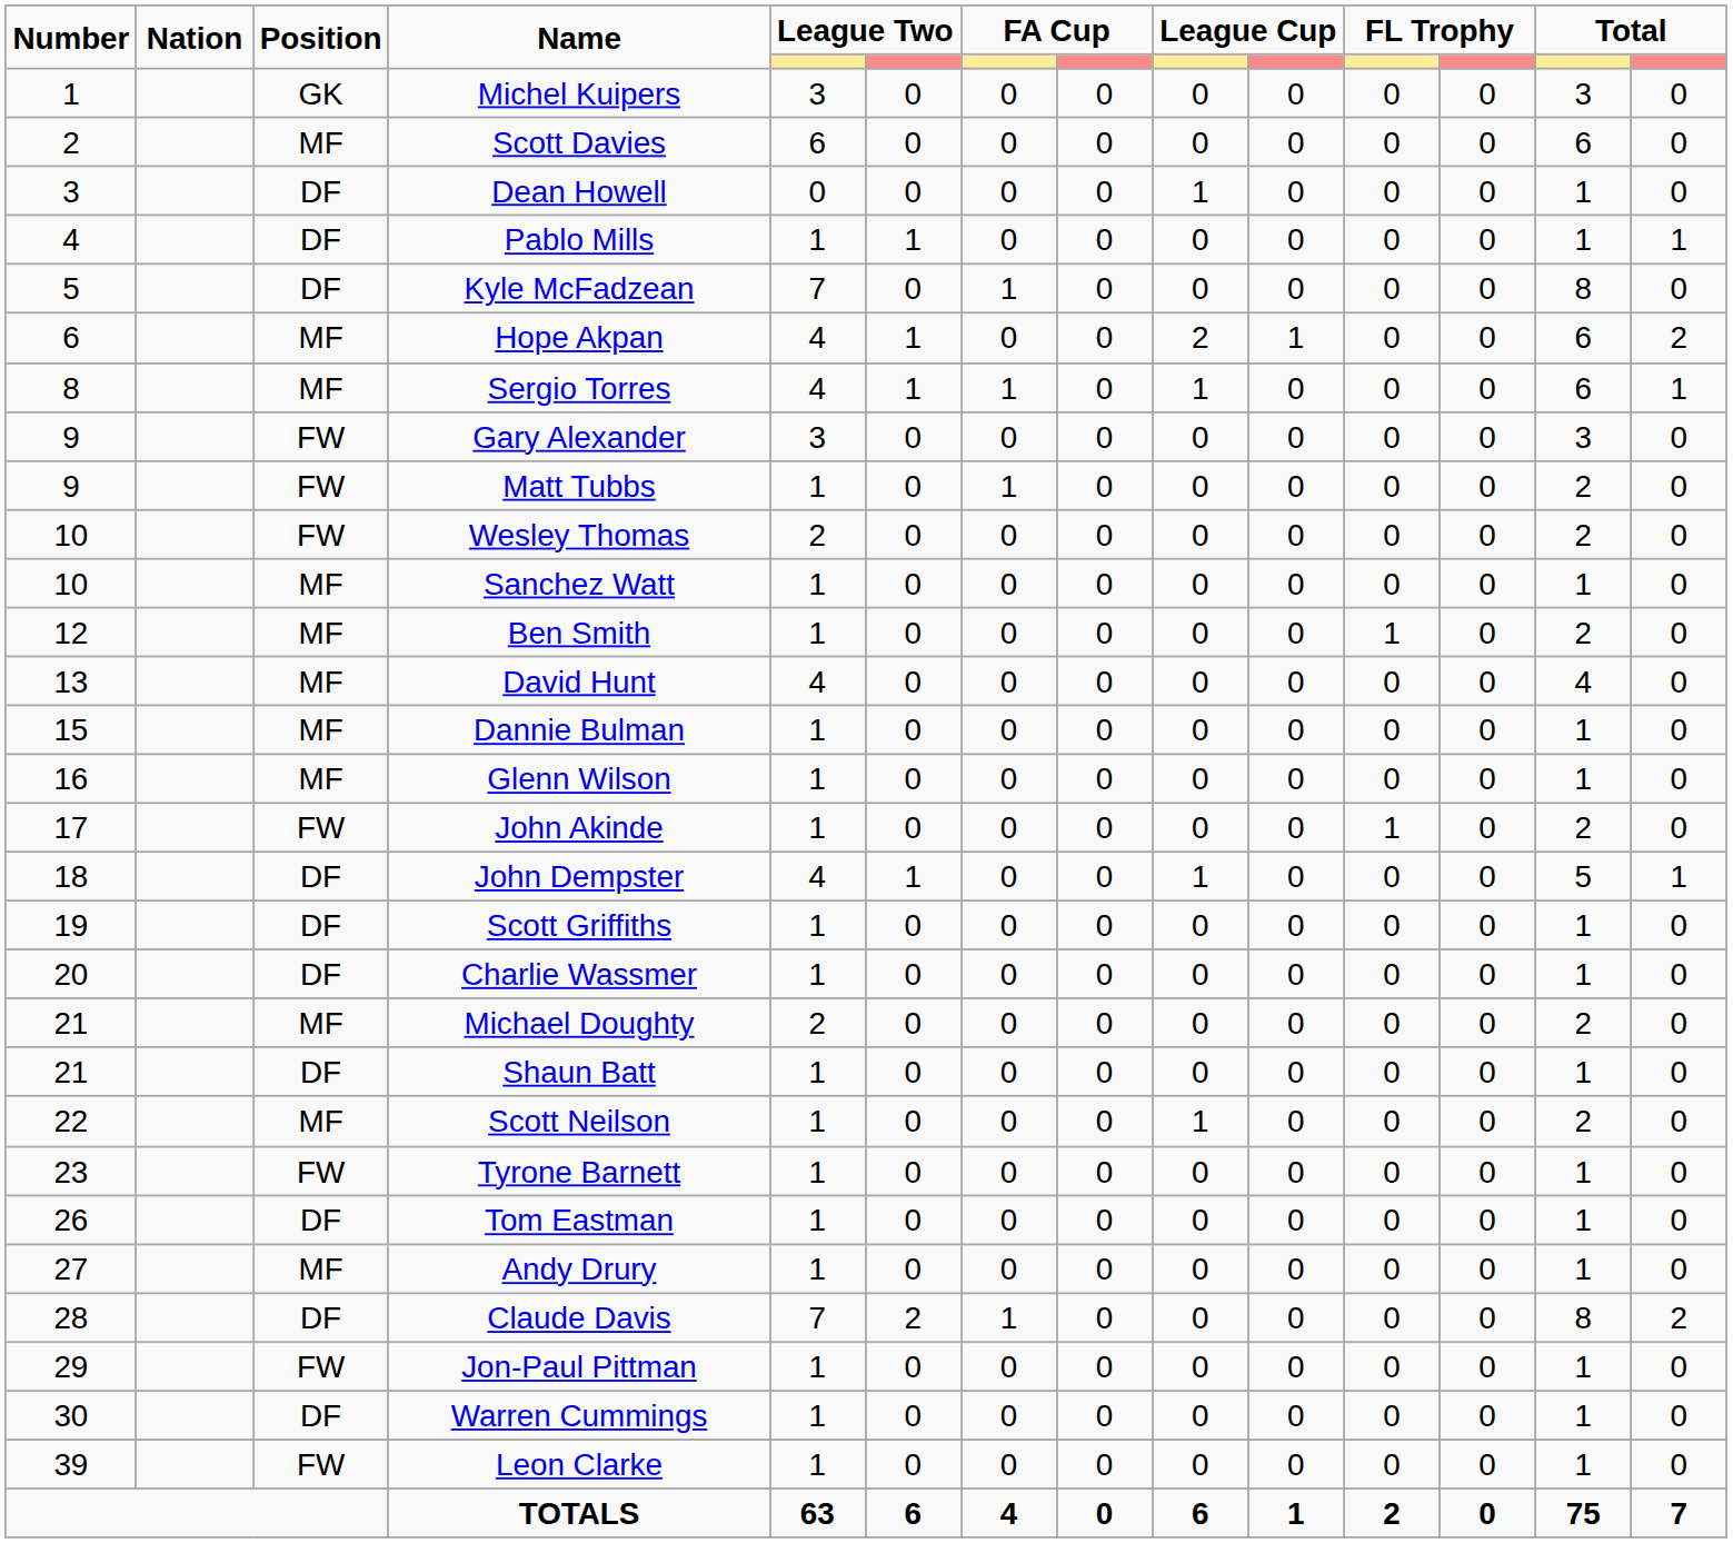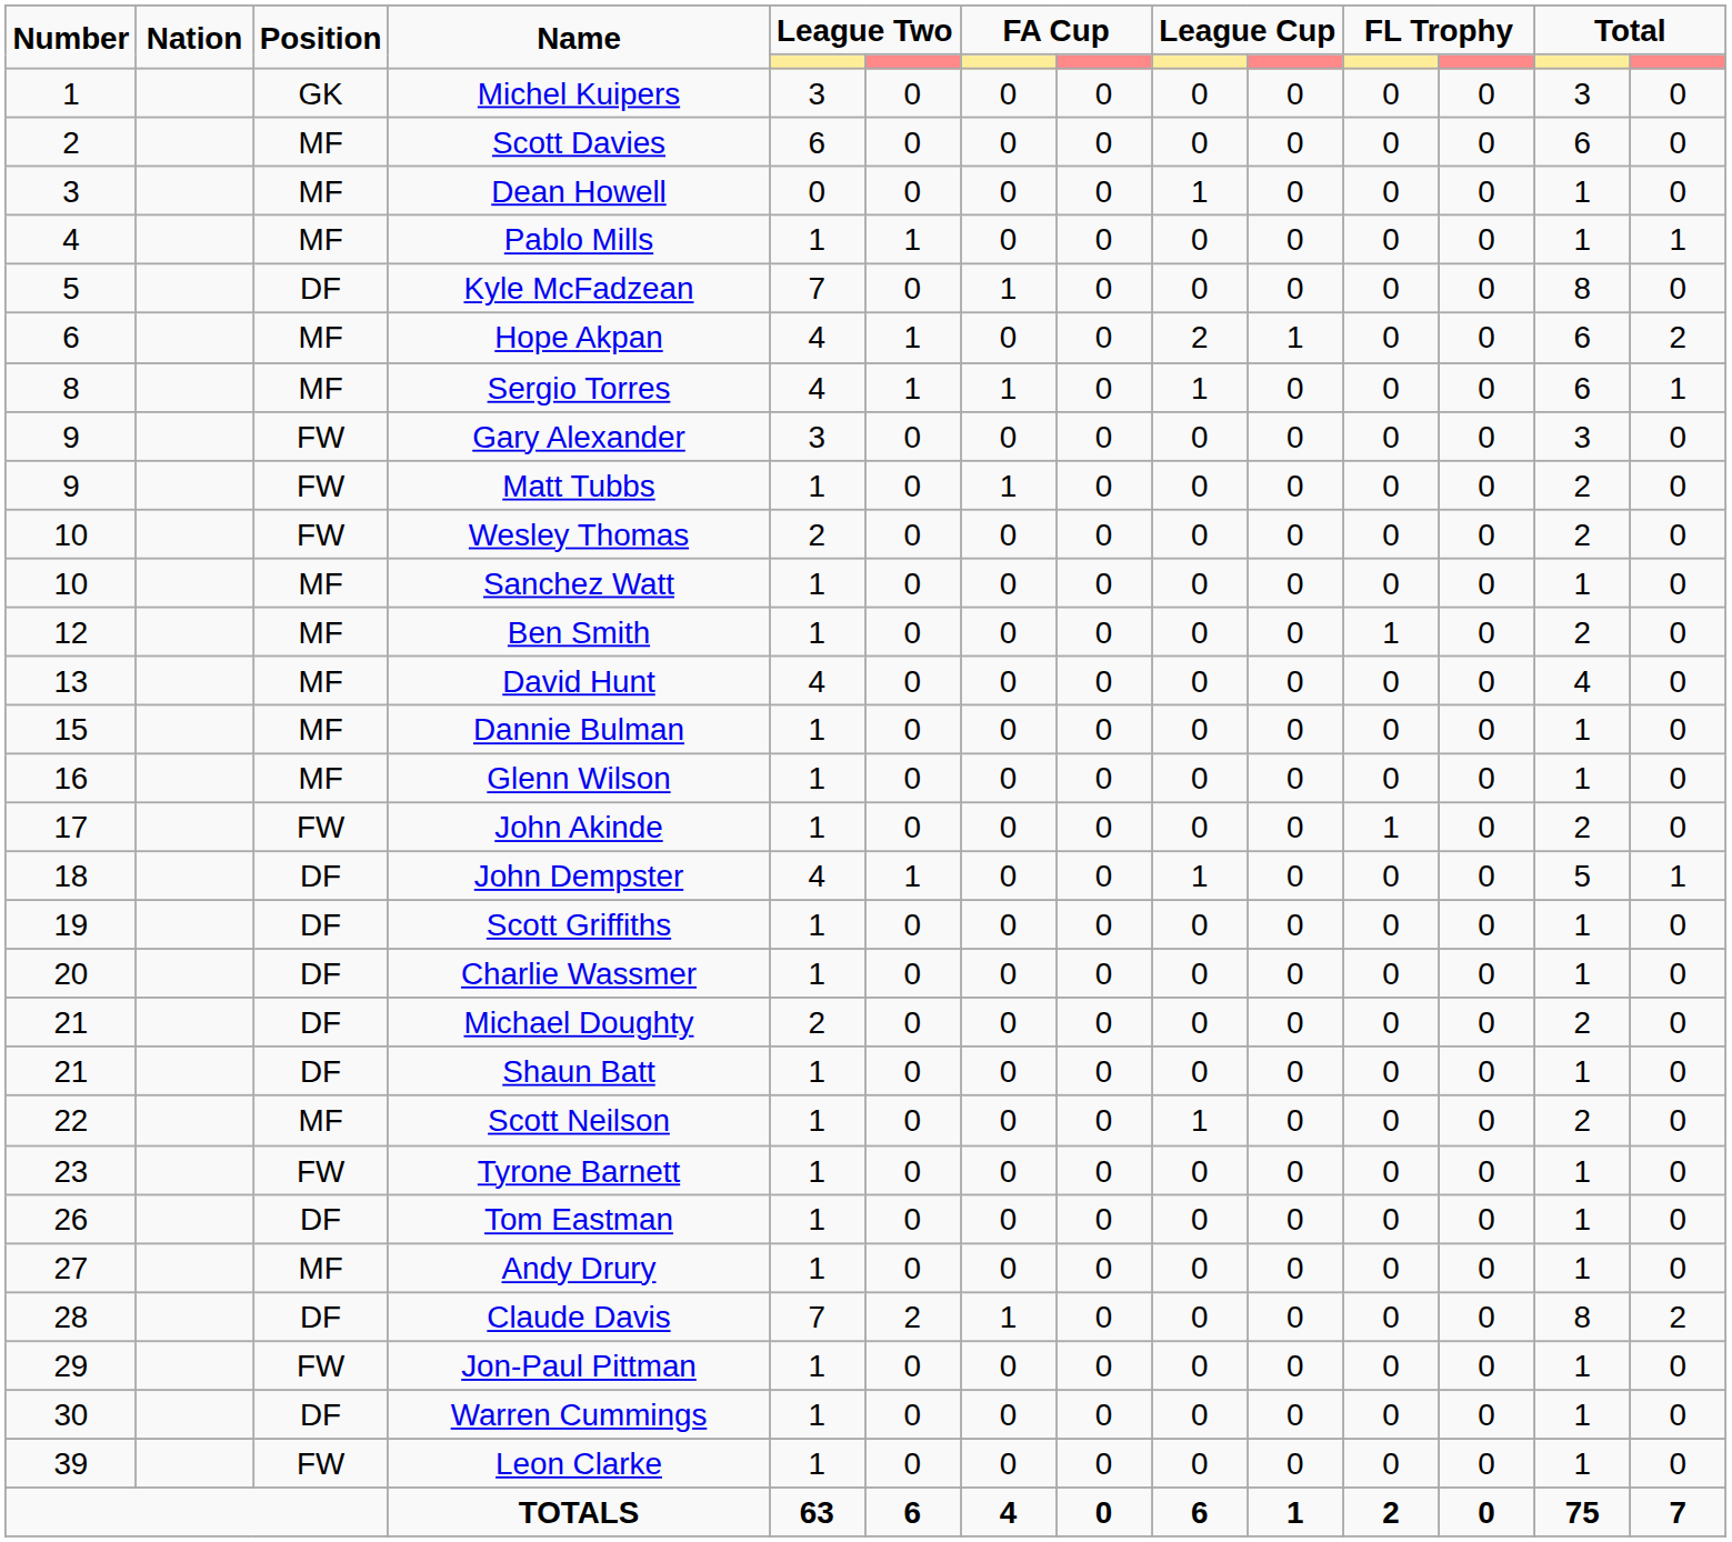 <table class="wikitable" style="font-size: 95%; text-align: center;">
 <tr>
 <td rowspan="2" width="50" align="center"><strong>Number</strong></td>
 <td rowspan="2" width="50" align="center"><strong>Nation</strong></td>
 <td rowspan="2" width="50" align="center"><strong>Position</strong></td>
 <td rowspan="2" width="180" align="center"><strong>Name</strong></td>
 <td colspan="2" align="center"><strong>League Two</strong></td>
 <td colspan="2" align="center"><strong>FA Cup</strong></td>
 <td colspan="2" align="center"><strong>League Cup</strong></td>
 <td colspan="2" align="center"><strong>FL Trophy</strong></td>
 <td colspan="2" align="center"><strong>Total</strong></td>
 </tr>
 <tr>
 <th width=40 style="background: #FFEE99"></th>
 <th width=40 style="background: #FF8888"></th>
 <th width=40 style="background: #FFEE99"></th>
 <th width=40 style="background: #FF8888"></th>
 <th width=40 style="background: #FFEE99"></th>
 <th width=40 style="background: #FF8888"></th>
 <th width=40 style="background: #FFEE99"></th>
 <th width=40 style="background: #FF8888"></th>
 <th width=40 style="background: #FFEE99"></th>
 <th width=40 style="background: #FF8888"></th>
 </tr>
 <tr>
 <td>1</td>
 <td></td>
 <td>GK</td>
 <td><a href='#'>Michel Kuipers</a></td>
 <td>3</td>
 <td>0</td>
 <td>0</td>
 <td>0</td>
 <td>0</td>
 <td>0</td>
 <td>0</td>
 <td>0</td>
 <td>3</td>
 <td>0</td>
 </tr>
 <tr>
 <td>2</td>
 <td></td>
 <td>MF</td>
 <td><a href='#'>Scott Davies</a></td>
 <td>6</td>
 <td>0</td>
 <td>0</td>
 <td>0</td>
 <td>0</td>
 <td>0</td>
 <td>0</td>
 <td>0</td>
 <td>6</td>
 <td>0</td>
 </tr>
 <tr>
 <td>3</td>
 <td></td>
-<td>DF</td>
+<td>MF</td>
 <td><a href='#'>Dean Howell</a></td>
 <td>0</td>
 <td>0</td>
 <td>0</td>
 <td>0</td>
 <td>1</td>
 <td>0</td>
 <td>0</td>
 <td>0</td>
 <td>1</td>
 <td>0</td>
 </tr>
 <tr>
 <td>4</td>
 <td></td>
-<td>DF</td>
+<td>MF</td>
 <td><a href='#'>Pablo Mills</a></td>
 <td>1</td>
 <td>1</td>
 <td>0</td>
 <td>0</td>
 <td>0</td>
 <td>0</td>
 <td>0</td>
 <td>0</td>
 <td>1</td>
 <td>1</td>
 </tr>
 <tr>
 <td>5</td>
 <td></td>
 <td>DF</td>
 <td><a href='#'>Kyle McFadzean</a></td>
 <td>7</td>
 <td>0</td>
 <td>1</td>
 <td>0</td>
 <td>0</td>
 <td>0</td>
 <td>0</td>
 <td>0</td>
 <td>8</td>
 <td>0</td>
 </tr>
 <tr>
 <td>6</td>
 <td></td>
 <td>MF</td>
 <td><a href='#'>Hope Akpan</a></td>
 <td>4</td>
 <td>1</td>
 <td>0</td>
 <td>0</td>
 <td>2</td>
 <td>1</td>
 <td>0</td>
 <td>0</td>
 <td>6</td>
 <td>2</td>
 </tr>
 <tr>
 <td>8</td>
 <td></td>
 <td>MF</td>
 <td><a href='#'>Sergio Torres</a></td>
 <td>4</td>
 <td>1</td>
 <td>1</td>
 <td>0</td>
 <td>1</td>
 <td>0</td>
 <td>0</td>
 <td>0</td>
 <td>6</td>
 <td>1</td>
 </tr>
 <tr>
 <td>9</td>
 <td></td>
 <td>FW</td>
 <td><a href='#'>Gary Alexander</a></td>
 <td>3</td>
 <td>0</td>
 <td>0</td>
 <td>0</td>
 <td>0</td>
 <td>0</td>
 <td>0</td>
 <td>0</td>
 <td>3</td>
 <td>0</td>
 </tr>
 <tr>
 <td>9</td>
 <td></td>
 <td>FW</td>
 <td><a href='#'>Matt Tubbs</a></td>
 <td>1</td>
 <td>0</td>
 <td>1</td>
 <td>0</td>
 <td>0</td>
 <td>0</td>
 <td>0</td>
 <td>0</td>
 <td>2</td>
 <td>0</td>
 </tr>
 <tr>
 <td>10</td>
 <td></td>
 <td>FW</td>
 <td><a href='#'>Wesley Thomas</a></td>
 <td>2</td>
 <td>0</td>
 <td>0</td>
 <td>0</td>
 <td>0</td>
 <td>0</td>
 <td>0</td>
 <td>0</td>
 <td>2</td>
 <td>0</td>
 </tr>
 <tr>
 <td>10</td>
 <td></td>
 <td>MF</td>
 <td><a href='#'>Sanchez Watt</a></td>
 <td>1</td>
 <td>0</td>
 <td>0</td>
 <td>0</td>
 <td>0</td>
 <td>0</td>
 <td>0</td>
 <td>0</td>
 <td>1</td>
 <td>0</td>
 </tr>
 <tr>
 <td>12</td>
 <td></td>
 <td>MF</td>
 <td><a href='#'>Ben Smith</a></td>
 <td>1</td>
 <td>0</td>
 <td>0</td>
 <td>0</td>
 <td>0</td>
 <td>0</td>
 <td>1</td>
 <td>0</td>
 <td>2</td>
 <td>0</td>
 </tr>
 <tr>
 <td>13</td>
 <td></td>
 <td>MF</td>
 <td><a href='#'>David Hunt</a></td>
 <td>4</td>
 <td>0</td>
 <td>0</td>
 <td>0</td>
 <td>0</td>
 <td>0</td>
 <td>0</td>
 <td>0</td>
 <td>4</td>
 <td>0</td>
 </tr>
 <tr>
 <td>15</td>
 <td></td>
 <td>MF</td>
 <td><a href='#'>Dannie Bulman</a></td>
 <td>1</td>
 <td>0</td>
 <td>0</td>
 <td>0</td>
 <td>0</td>
 <td>0</td>
 <td>0</td>
 <td>0</td>
 <td>1</td>
 <td>0</td>
 </tr>
 <tr>
 <td>16</td>
 <td></td>
 <td>MF</td>
 <td><a href='#'>Glenn Wilson</a></td>
 <td>1</td>
 <td>0</td>
 <td>0</td>
 <td>0</td>
 <td>0</td>
 <td>0</td>
 <td>0</td>
 <td>0</td>
 <td>1</td>
 <td>0</td>
 </tr>
 <tr>
 <td>17</td>
 <td></td>
 <td>FW</td>
 <td><a href='#'>John Akinde</a></td>
 <td>1</td>
 <td>0</td>
 <td>0</td>
 <td>0</td>
 <td>0</td>
 <td>0</td>
 <td>1</td>
 <td>0</td>
 <td>2</td>
 <td>0</td>
 </tr>
 <tr>
 <td>18</td>
 <td></td>
 <td>DF</td>
 <td><a href='#'>John Dempster</a></td>
 <td>4</td>
 <td>1</td>
 <td>0</td>
 <td>0</td>
 <td>1</td>
 <td>0</td>
 <td>0</td>
 <td>0</td>
 <td>5</td>
 <td>1</td>
 </tr>
 <tr>
 <td>19</td>
 <td></td>
 <td>DF</td>
 <td><a href='#'>Scott Griffiths</a></td>
 <td>1</td>
 <td>0</td>
 <td>0</td>
 <td>0</td>
 <td>0</td>
 <td>0</td>
 <td>0</td>
 <td>0</td>
 <td>1</td>
 <td>0</td>
 </tr>
 <tr>
 <td>20</td>
 <td></td>
 <td>DF</td>
 <td><a href='#'>Charlie Wassmer</a></td>
 <td>1</td>
 <td>0</td>
 <td>0</td>
 <td>0</td>
 <td>0</td>
 <td>0</td>
 <td>0</td>
 <td>0</td>
 <td>1</td>
 <td>0</td>
 </tr>
 <tr>
 <td>21</td>
 <td></td>
-<td>MF</td>
+<td>DF</td>
 <td><a href='#'>Michael Doughty</a></td>
 <td>2</td>
 <td>0</td>
 <td>0</td>
 <td>0</td>
 <td>0</td>
 <td>0</td>
 <td>0</td>
 <td>0</td>
 <td>2</td>
 <td>0</td>
 </tr>
 <tr>
 <td>21</td>
 <td></td>
 <td>DF</td>
 <td><a href='#'>Shaun Batt</a></td>
 <td>1</td>
 <td>0</td>
 <td>0</td>
 <td>0</td>
 <td>0</td>
 <td>0</td>
 <td>0</td>
 <td>0</td>
 <td>1</td>
 <td>0</td>
 </tr>
 <tr>
 <td>22</td>
 <td></td>
 <td>MF</td>
 <td><a href='#'>Scott Neilson</a></td>
 <td>1</td>
 <td>0</td>
 <td>0</td>
 <td>0</td>
 <td>1</td>
 <td>0</td>
 <td>0</td>
 <td>0</td>
 <td>2</td>
 <td>0</td>
 </tr>
 <tr>
 <td>23</td>
 <td></td>
 <td>FW</td>
 <td><a href='#'>Tyrone Barnett</a></td>
 <td>1</td>
 <td>0</td>
 <td>0</td>
 <td>0</td>
 <td>0</td>
 <td>0</td>
 <td>0</td>
 <td>0</td>
 <td>1</td>
 <td>0</td>
 </tr>
 <tr>
 <td>26</td>
 <td></td>
 <td>DF</td>
 <td><a href='#'>Tom Eastman</a></td>
 <td>1</td>
 <td>0</td>
 <td>0</td>
 <td>0</td>
 <td>0</td>
 <td>0</td>
 <td>0</td>
 <td>0</td>
 <td>1</td>
 <td>0</td>
 </tr>
 <tr>
 <td>27</td>
 <td></td>
 <td>MF</td>
 <td><a href='#'>Andy Drury</a></td>
 <td>1</td>
 <td>0</td>
 <td>0</td>
 <td>0</td>
 <td>0</td>
 <td>0</td>
 <td>0</td>
 <td>0</td>
 <td>1</td>
 <td>0</td>
 </tr>
 <tr>
 <td>28</td>
 <td></td>
 <td>DF</td>
 <td><a href='#'>Claude Davis</a></td>
 <td>7</td>
 <td>2</td>
 <td>1</td>
 <td>0</td>
 <td>0</td>
 <td>0</td>
 <td>0</td>
 <td>0</td>
 <td>8</td>
 <td>2</td>
 </tr>
 <tr>
 <td>29</td>
 <td></td>
 <td>FW</td>
 <td><a href='#'>Jon-Paul Pittman</a></td>
 <td>1</td>
 <td>0</td>
 <td>0</td>
 <td>0</td>
 <td>0</td>
 <td>0</td>
 <td>0</td>
 <td>0</td>
 <td>1</td>
 <td>0</td>
 </tr>
 <tr>
 <td>30</td>
 <td></td>
 <td>DF</td>
 <td><a href='#'>Warren Cummings</a></td>
 <td>1</td>
 <td>0</td>
 <td>0</td>
 <td>0</td>
 <td>0</td>
 <td>0</td>
 <td>0</td>
 <td>0</td>
 <td>1</td>
 <td>0</td>
 </tr>
 <tr>
 <td>39</td>
 <td></td>
 <td>FW</td>
 <td><a href='#'>Leon Clarke</a></td>
 <td>1</td>
 <td>0</td>
 <td>0</td>
 <td>0</td>
 <td>0</td>
 <td>0</td>
 <td>0</td>
 <td>0</td>
 <td>1</td>
 <td>0</td>
 </tr>
 <tr>
 <td colspan="3"></td>
 <td><strong>TOTALS</strong></td>
 <td><strong>63</strong></td>
 <td><strong>6</strong></td>
 <td><strong>4</strong></td>
 <td><strong>0</strong></td>
 <td><strong>6</strong></td>
 <td><strong>1</strong></td>
 <td><strong>2</strong></td>
 <td><strong>0</strong></td>
 <td><strong>75</strong></td>
 <td><strong>7</strong></td>
 </tr>
 </table>
